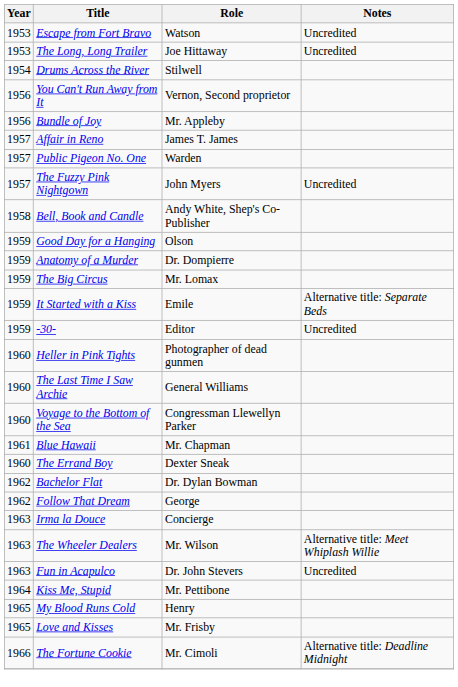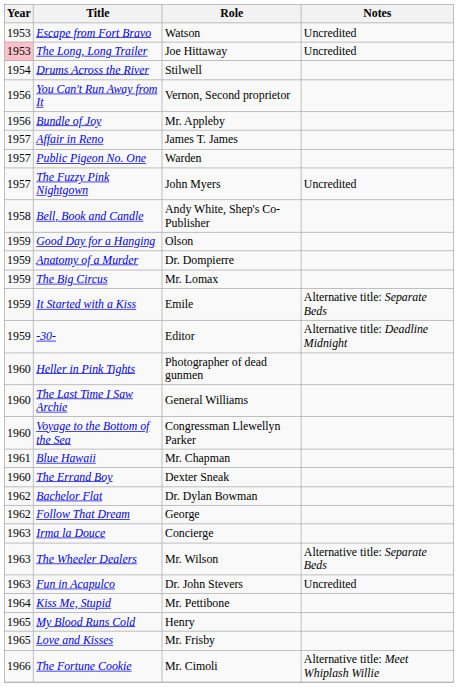 <table class="wikitable sortable">
 <tr>
 <th>Year</th>
 <th>Title</th>
 <th>Role</th>
 <th class="unsortable">Notes</th>
 </tr>
 <tr>
 <td>1953</td>
 <td><em><a href='#'>Escape from Fort Bravo</a></em></td>
 <td>Watson</td>
 <td>Uncredited</td>
 </tr>
 <tr>
-<td>1953</td>
+<td style="background: pink;">1953</td>
 <td><em><a href='#'>The Long, Long Trailer</a></em></td>
 <td>Joe Hittaway</td>
 <td>Uncredited</td>
 </tr>
 <tr>
 <td>1954</td>
 <td><em><a href='#'>Drums Across the River</a></em></td>
 <td>Stilwell</td>
 <td></td>
 </tr>
 <tr>
 <td>1956</td>
 <td><em><a href='#'>You Can't Run Away from It</a></em></td>
 <td>Vernon, Second proprietor</td>
 <td></td>
 </tr>
 <tr>
 <td>1956</td>
 <td><em><a href='#'>Bundle of Joy</a></em></td>
 <td>Mr. Appleby</td>
 <td></td>
 </tr>
 <tr>
 <td>1957</td>
 <td><em><a href='#'>Affair in Reno</a></em></td>
 <td>James T. James</td>
 <td></td>
 </tr>
 <tr>
 <td>1957</td>
 <td><em><a href='#'>Public Pigeon No. One</a></em></td>
 <td>Warden</td>
 <td></td>
 </tr>
 <tr>
 <td>1957</td>
 <td><em><a href='#'>The Fuzzy Pink Nightgown</a></em></td>
 <td>John Myers</td>
 <td>Uncredited</td>
 </tr>
 <tr>
 <td>1958</td>
 <td><em><a href='#'>Bell, Book and Candle</a></em></td>
 <td>Andy White, Shep's Co-Publisher</td>
 <td></td>
 </tr>
 <tr>
 <td>1959</td>
 <td><em><a href='#'>Good Day for a Hanging</a></em></td>
 <td>Olson</td>
 <td></td>
 </tr>
 <tr>
 <td>1959</td>
 <td><em><a href='#'>Anatomy of a Murder</a></em></td>
 <td>Dr. Dompierre</td>
 <td></td>
 </tr>
 <tr>
 <td>1959</td>
 <td><em><a href='#'>The Big Circus</a></em></td>
 <td>Mr. Lomax</td>
 <td></td>
 </tr>
 <tr>
 <td>1959</td>
 <td><em><a href='#'>It Started with a Kiss</a></em></td>
 <td>Emile</td>
 <td>Alternative title: <em>Separate Beds</em></td>
 </tr>
 <tr>
 <td>1959</td>
 <td><em><a href='#'>-30-</a></em></td>
 <td>Editor</td>
-<td>Uncredited</td>
+<td>Alternative title: <em>Deadline Midnight</em></td>
 </tr>
 <tr>
 <td>1960</td>
 <td><em><a href='#'>Heller in Pink Tights</a></em></td>
 <td>Photographer of dead gunmen</td>
 <td></td>
 </tr>
 <tr>
 <td>1960</td>
 <td><em><a href='#'>The Last Time I Saw Archie</a></em></td>
 <td>General Williams</td>
 <td></td>
 </tr>
 <tr>
 <td>1960</td>
 <td><em><a href='#'>Voyage to the Bottom of the Sea</a></em></td>
 <td>Congressman Llewellyn Parker</td>
 <td></td>
 </tr>
 <tr>
 <td>1961</td>
 <td><em><a href='#'>Blue Hawaii</a></em></td>
 <td>Mr. Chapman</td>
 <td></td>
 </tr>
 <tr>
 <td>1960</td>
 <td><em><a href='#'>The Errand Boy</a></em></td>
 <td>Dexter Sneak</td>
 <td></td>
 </tr>
 <tr>
 <td>1962</td>
 <td><em><a href='#'>Bachelor Flat</a></em></td>
 <td>Dr. Dylan Bowman</td>
 <td></td>
 </tr>
 <tr>
 <td>1962</td>
 <td><em><a href='#'>Follow That Dream</a></em></td>
 <td>George</td>
 <td></td>
 </tr>
 <tr>
 <td>1963</td>
 <td><em><a href='#'>Irma la Douce</a></em></td>
 <td>Concierge</td>
 <td></td>
 </tr>
 <tr>
 <td>1963</td>
 <td><em><a href='#'>The Wheeler Dealers</a></em></td>
 <td>Mr. Wilson</td>
-<td>Alternative title: <em>Meet Whiplash Willie</em></td>
+<td>Alternative title: <em>Separate Beds</em></td>
 </tr>
 <tr>
 <td>1963</td>
 <td><em><a href='#'>Fun in Acapulco</a></em></td>
 <td>Dr. John Stevers</td>
 <td>Uncredited</td>
 </tr>
 <tr>
 <td>1964</td>
 <td><em><a href='#'>Kiss Me, Stupid</a></em></td>
 <td>Mr. Pettibone</td>
 <td></td>
 </tr>
 <tr>
 <td>1965</td>
 <td><em><a href='#'>My Blood Runs Cold</a></em></td>
 <td>Henry</td>
 <td></td>
 </tr>
 <tr>
 <td>1965</td>
 <td><em><a href='#'>Love and Kisses</a></em></td>
 <td>Mr. Frisby</td>
 <td></td>
 </tr>
 <tr>
 <td>1966</td>
 <td><em><a href='#'>The Fortune Cookie</a></em></td>
 <td>Mr. Cimoli</td>
-<td>Alternative title: <em>Deadline Midnight</em></td>
+<td>Alternative title: <em>Meet Whiplash Willie</em></td>
 </tr>
 <tr>
 </tr>
 </table>
